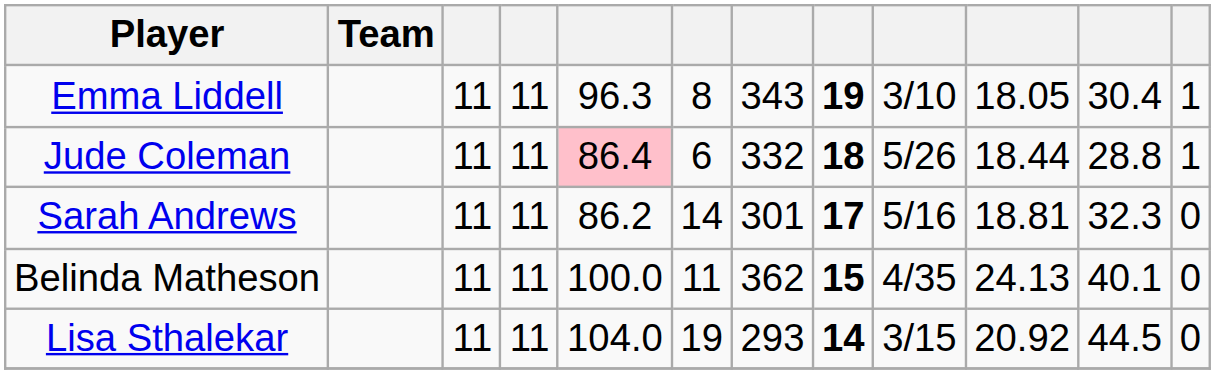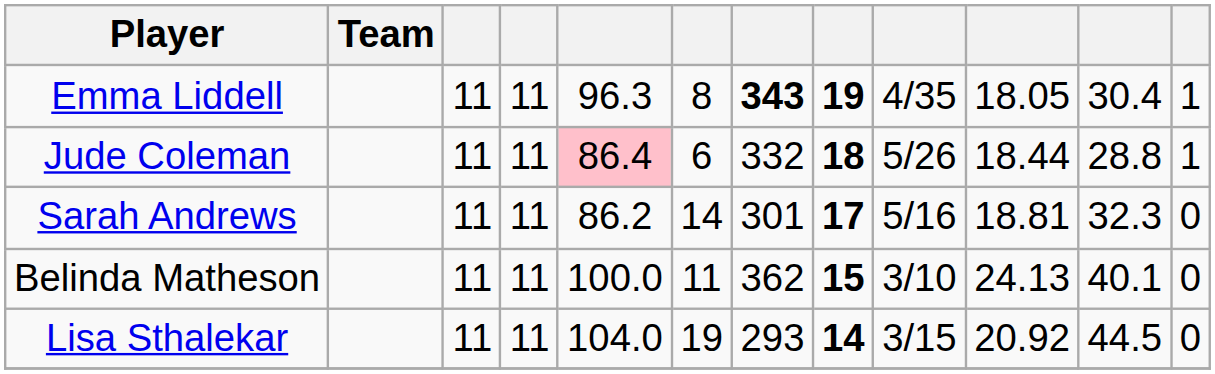 <table class="wikitable sortable" style="text-align:center">
 <tr>
 <th class="unsortable">Player</th>
 <th>Team</th>
 <th></th>
 <th></th>
 <th></th>
 <th></th>
 <th></th>
 <th></th>
 <th></th>
 <th></th>
 <th></th>
 <th></th>
 </tr>
 <tr>
 <td><a href='#'>Emma Liddell</a></td>
 <td style="text-align:left;"></td>
 <td>11</td>
 <td>11</td>
 <td>96.3</td>
 <td>8</td>
-<td>343</td>
+<td><strong>343</strong></td>
 <td><strong>19</strong></td>
-<td>3/10</td>
+<td>4/35</td>
 <td>18.05</td>
 <td>30.4</td>
 <td>1</td>
 </tr>
 <tr>
 <td><a href='#'>Jude Coleman</a></td>
 <td style="text-align:left;"></td>
 <td>11</td>
 <td>11</td>
 <td style="background: pink;">86.4</td>
 <td>6</td>
 <td>332</td>
 <td><strong>18</strong></td>
 <td>5/26</td>
 <td>18.44</td>
 <td>28.8</td>
 <td>1</td>
 </tr>
 <tr>
 <td><a href='#'>Sarah Andrews</a></td>
 <td style="text-align:left;"></td>
 <td>11</td>
 <td>11</td>
 <td>86.2</td>
 <td>14</td>
 <td>301</td>
 <td><strong>17</strong></td>
 <td>5/16</td>
 <td>18.81</td>
 <td>32.3</td>
 <td>0</td>
 </tr>
 <tr>
 <td>Belinda Matheson</td>
 <td style="text-align:left;"></td>
 <td>11</td>
 <td>11</td>
 <td>100.0</td>
 <td>11</td>
 <td>362</td>
 <td><strong>15</strong></td>
-<td>4/35</td>
+<td>3/10</td>
 <td>24.13</td>
 <td>40.1</td>
 <td>0</td>
 </tr>
 <tr>
 <td><a href='#'>Lisa Sthalekar</a></td>
 <td style="text-align:left;"></td>
 <td>11</td>
 <td>11</td>
 <td>104.0</td>
 <td>19</td>
 <td>293</td>
 <td><strong>14</strong></td>
 <td>3/15</td>
 <td>20.92</td>
 <td>44.5</td>
 <td>0</td>
 </tr>
 <tr>
 </tr>
 </table>
